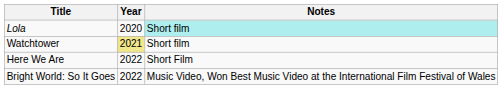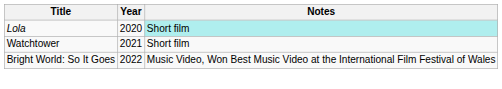 <table class="wikitable sortable">
 <tr>
 <th>Title</th>
 <th>Year</th>
 <th>Notes</th>
 </tr>
 <tr>
 <td><em>Lola</em></td>
 <td>2020</td>
 <td style="background: paleturquoise;">Short film</td>
 </tr>
 <tr>
 <td>Watchtower</td>
-<td style="background: khaki;">2021</td>
+<td>2021</td>
 <td>Short film</td>
-</tr>
-<tr>
-<td>Here We Are</td>
-<td>2022</td>
-<td>Short Film</td>
 </tr>
 <tr>
 <td>Bright World: So It Goes</td>
 <td>2022</td>
 <td>Music Video, Won Best Music Video at the International Film Festival of Wales</td>
 </tr>
 </table>
